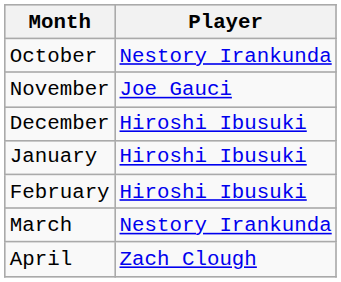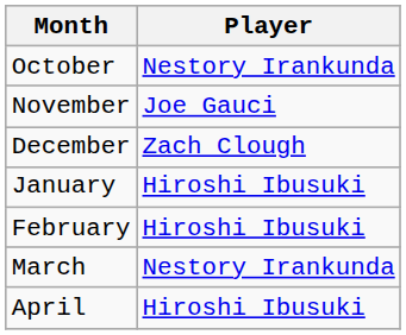 <table class="wikitable sortable">
 <tr>
 <th>Month</th>
 <th>Player</th>
 </tr>
 <tr>
 <td>October</td>
 <td> <a href='#'>Nestory Irankunda</a></td>
 </tr>
 <tr>
 <td>November</td>
 <td> <a href='#'>Joe Gauci</a></td>
 </tr>
 <tr>
 <td>December</td>
-<td> <a href='#'>Hiroshi Ibusuki</a></td>
+<td> <a href='#'>Zach Clough</a></td>
 </tr>
 <tr>
 <td>January</td>
 <td> <a href='#'>Hiroshi Ibusuki</a></td>
 </tr>
 <tr>
 <td>February</td>
 <td> <a href='#'>Hiroshi Ibusuki</a></td>
 </tr>
 <tr>
 <td>March</td>
 <td> <a href='#'>Nestory Irankunda</a></td>
 </tr>
 <tr>
 <td>April</td>
-<td> <a href='#'>Zach Clough</a></td>
+<td> <a href='#'>Hiroshi Ibusuki</a></td>
 </tr>
 </table>
